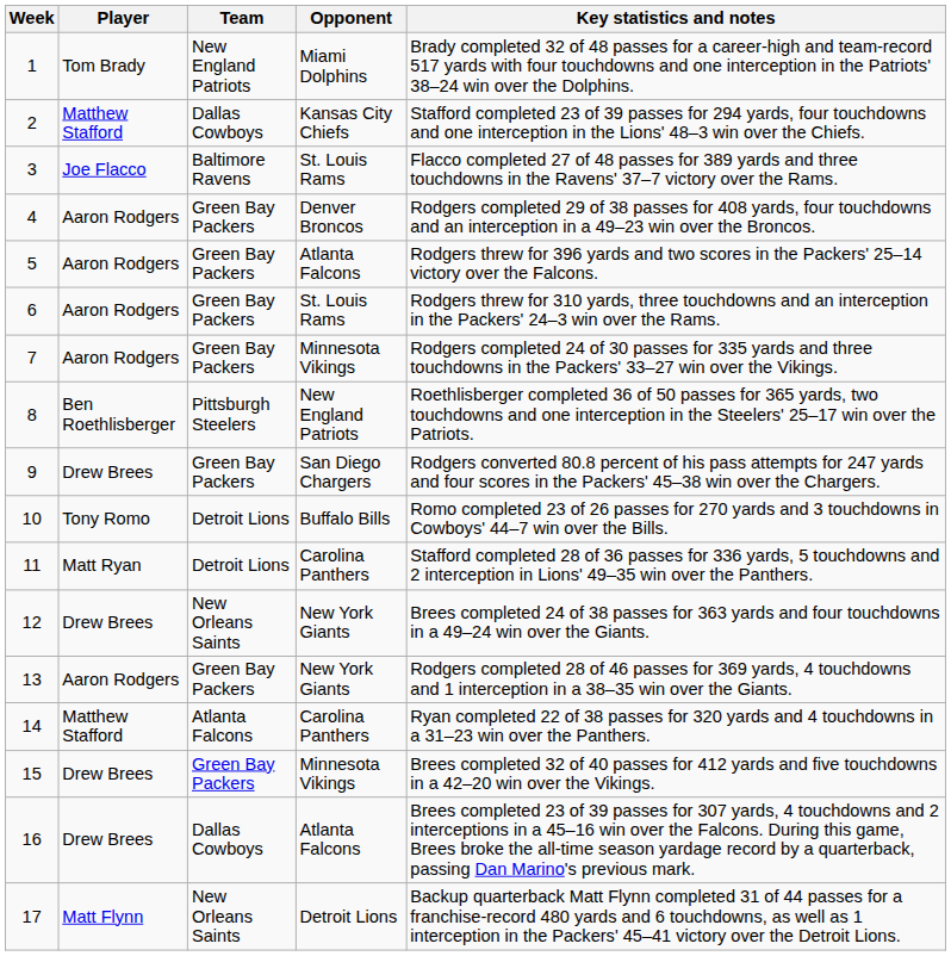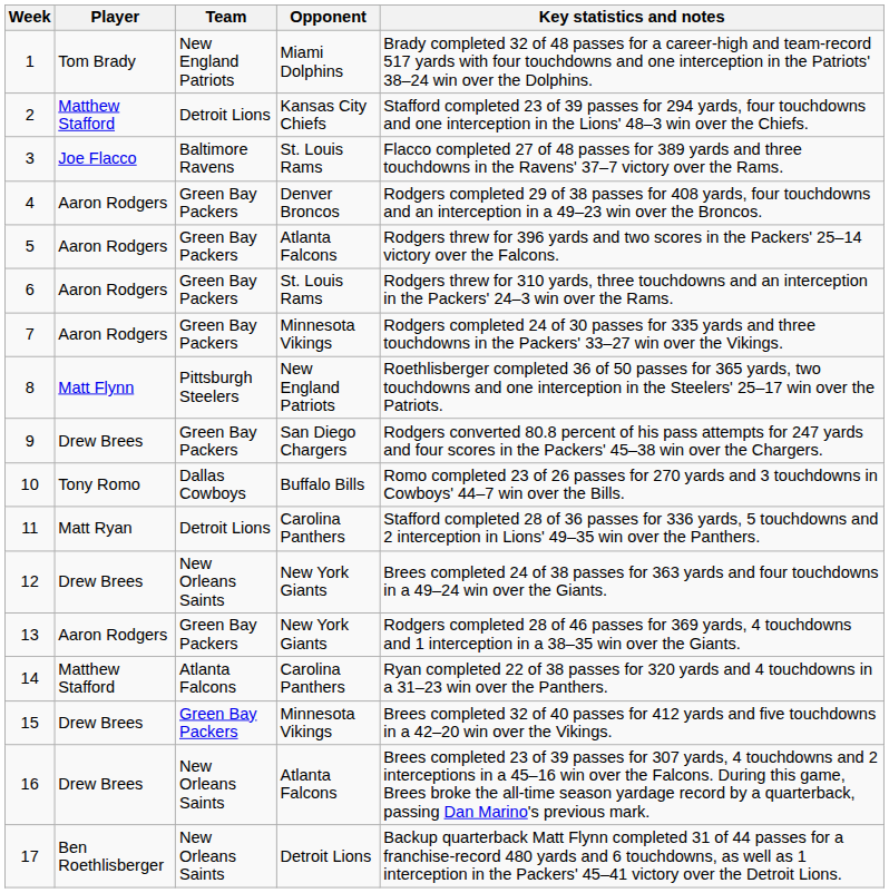 <table class="wikitable">
 <tr style="background:#efef;">
 <th>Week</th>
 <th>Player</th>
 <th>Team</th>
 <th>Opponent</th>
 <th>Key statistics and notes</th>
 </tr>
 <tr>
 <td align=center>1</td>
 <td>Tom Brady</td>
 <td>New England Patriots</td>
 <td>Miami Dolphins</td>
 <td>Brady completed 32 of 48 passes for a career-high and team-record 517 yards with four touchdowns and one interception in the Patriots' 38–24 win over the Dolphins.</td>
 </tr>
 <tr>
 <td align=center>2</td>
 <td><a href='#'>Matthew Stafford</a></td>
-<td>Dallas Cowboys</td>
+<td>Detroit Lions</td>
 <td>Kansas City Chiefs</td>
 <td>Stafford completed 23 of 39 passes for 294 yards, four touchdowns and one interception in the Lions' 48–3 win over the Chiefs.</td>
 </tr>
 <tr>
 <td align=center>3</td>
 <td><a href='#'>Joe Flacco</a></td>
 <td>Baltimore Ravens</td>
 <td>St. Louis Rams</td>
 <td>Flacco completed 27 of 48 passes for 389 yards and three touchdowns in the Ravens' 37–7 victory over the Rams.</td>
 </tr>
 <tr>
 <td align=center>4</td>
 <td>Aaron Rodgers</td>
 <td>Green Bay Packers</td>
 <td>Denver Broncos</td>
 <td>Rodgers completed 29 of 38 passes for 408 yards, four touchdowns and an interception in a 49–23 win over the Broncos.</td>
 </tr>
 <tr>
 <td align=center>5</td>
 <td>Aaron Rodgers</td>
 <td>Green Bay Packers</td>
 <td>Atlanta Falcons</td>
 <td>Rodgers threw for 396 yards and two scores in the Packers' 25–14 victory over the Falcons.</td>
 </tr>
 <tr>
 <td align=center>6</td>
 <td>Aaron Rodgers</td>
 <td>Green Bay Packers</td>
 <td>St. Louis Rams</td>
 <td>Rodgers threw for 310 yards, three touchdowns and an interception in the Packers' 24–3 win over the Rams.</td>
 </tr>
 <tr>
 <td align=center>7</td>
 <td>Aaron Rodgers</td>
 <td>Green Bay Packers</td>
 <td>Minnesota Vikings</td>
 <td>Rodgers completed 24 of 30 passes for 335 yards and three touchdowns in the Packers' 33–27 win over the Vikings.</td>
 </tr>
 <tr>
 <td align=center>8</td>
-<td>Ben Roethlisberger</td>
+<td><a href='#'>Matt Flynn</a></td>
 <td>Pittsburgh Steelers</td>
 <td>New England Patriots</td>
 <td>Roethlisberger completed 36 of 50 passes for 365 yards, two touchdowns and one interception in the Steelers' 25–17 win over the Patriots.</td>
 </tr>
 <tr>
 <td align=center>9</td>
 <td>Drew Brees</td>
 <td>Green Bay Packers</td>
 <td>San Diego Chargers</td>
 <td>Rodgers converted 80.8 percent of his pass attempts for 247 yards and four scores in the Packers' 45–38 win over the Chargers.</td>
 </tr>
 <tr>
 <td align=center>10</td>
 <td>Tony Romo</td>
-<td>Detroit Lions</td>
+<td>Dallas Cowboys</td>
 <td>Buffalo Bills</td>
 <td>Romo completed 23 of 26 passes for 270 yards and 3 touchdowns in Cowboys' 44–7 win over the Bills.</td>
 </tr>
 <tr>
 <td align=center>11</td>
 <td>Matt Ryan</td>
 <td>Detroit Lions</td>
 <td>Carolina Panthers</td>
 <td>Stafford completed 28 of 36 passes for 336 yards, 5 touchdowns and 2 interception in Lions' 49–35 win over the Panthers.</td>
 </tr>
 <tr>
 <td align=center>12</td>
 <td>Drew Brees</td>
 <td>New Orleans Saints</td>
 <td>New York Giants</td>
 <td>Brees completed 24 of 38 passes for 363 yards and four touchdowns in a 49–24 win over the Giants.</td>
 </tr>
 <tr>
 <td align=center>13</td>
 <td>Aaron Rodgers</td>
 <td>Green Bay Packers</td>
 <td>New York Giants</td>
 <td>Rodgers completed 28 of 46 passes for 369 yards, 4 touchdowns and 1 interception in a 38–35 win over the Giants.</td>
 </tr>
 <tr>
 <td align=center>14</td>
 <td>Matthew Stafford</td>
 <td>Atlanta Falcons</td>
 <td>Carolina Panthers</td>
 <td>Ryan completed 22 of 38 passes for 320 yards and 4 touchdowns in a 31–23 win over the Panthers.</td>
 </tr>
 <tr>
 <td align=center>15</td>
 <td>Drew Brees</td>
 <td><a href='#'>Green Bay Packers</a></td>
 <td>Minnesota Vikings</td>
 <td>Brees completed 32 of 40 passes for 412 yards and five touchdowns in a 42–20 win over the Vikings.</td>
 </tr>
 <tr>
 <td align=center>16</td>
 <td>Drew Brees</td>
-<td>Dallas Cowboys</td>
+<td>New Orleans Saints</td>
 <td>Atlanta Falcons</td>
 <td>Brees completed 23 of 39 passes for 307 yards, 4 touchdowns and 2 interceptions in a 45–16 win over the Falcons. During this game, Brees broke the all-time season yardage record by a quarterback, passing <a href='#'>Dan Marino</a>'s previous mark.</td>
 </tr>
 <tr>
 <td align=center>17</td>
-<td><a href='#'>Matt Flynn</a></td>
+<td>Ben Roethlisberger</td>
 <td>New Orleans Saints</td>
 <td>Detroit Lions</td>
 <td>Backup quarterback Matt Flynn completed 31 of 44 passes for a franchise-record 480 yards and 6 touchdowns, as well as 1 interception in the Packers' 45–41 victory over the Detroit Lions.</td>
 </tr>
 </table>
